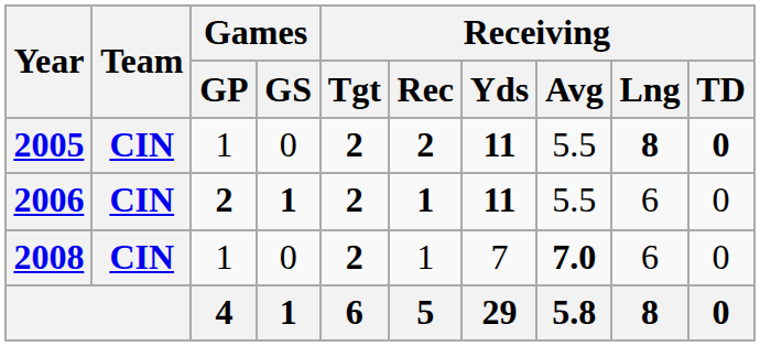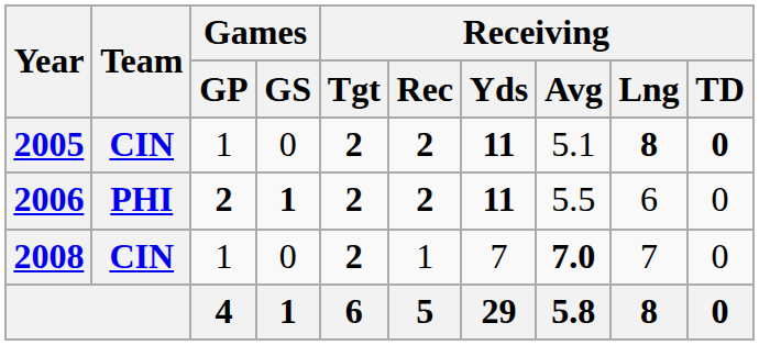 <table class="wikitable" style="text-align:center">
 <tr>
 <th rowspan="2">Year</th>
 <th rowspan="2">Team</th>
 <th colspan="2">Games</th>
 <th colspan="6">Receiving</th>
 </tr>
 <tr>
 <th>GP</th>
 <th>GS</th>
 <th>Tgt</th>
 <th>Rec</th>
 <th>Yds</th>
 <th>Avg</th>
 <th>Lng</th>
 <th>TD</th>
 </tr>
 <tr>
 <th><a href='#'>2005</a></th>
 <th><a href='#'>CIN</a></th>
 <td>1</td>
 <td>0</td>
 <td><strong>2</strong></td>
 <td><strong>2</strong></td>
 <td><strong>11</strong></td>
-<td>5.5</td>
+<td>5.1</td>
 <td><strong>8</strong></td>
 <td><strong>0</strong></td>
 </tr>
 <tr>
 <th><a href='#'>2006</a></th>
-<th><a href='#'>CIN</a></th>
+<th><a href='#'>PHI</a></th>
 <td><strong>2</strong></td>
 <td><strong>1</strong></td>
 <td><strong>2</strong></td>
-<td><strong>1</strong></td>
+<td><strong>2</strong></td>
 <td><strong>11</strong></td>
 <td>5.5</td>
 <td>6</td>
 <td>0</td>
 </tr>
 <tr>
 <th><a href='#'>2008</a></th>
 <th><a href='#'>CIN</a></th>
 <td>1</td>
 <td>0</td>
 <td><strong>2</strong></td>
 <td>1</td>
 <td>7</td>
 <td><strong>7.0</strong></td>
-<td>6</td>
+<td>7</td>
 <td>0</td>
 </tr>
 <tr>
 <th colspan="2"></th>
 <th>4</th>
 <th>1</th>
 <th>6</th>
 <th>5</th>
 <th>29</th>
 <th>5.8</th>
 <th>8</th>
 <th>0</th>
 </tr>
 </table>
